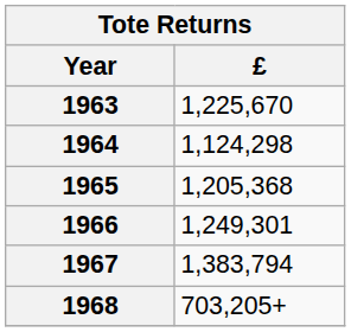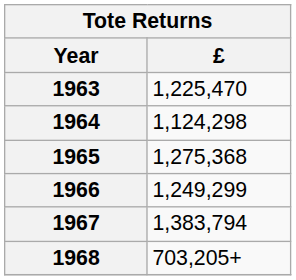 <table class="wikitable">
 <tr>
 <th colspan="6">Tote Returns</th>
 </tr>
 <tr>
 <th width=100>Year</th>
 <th width=100>£</th>
 </tr>
 <tr>
 <th>1963</th>
-<td>1,225,670</td>
+<td>1,225,470</td>
 </tr>
 <tr>
 <th>1964</th>
 <td>1,124,298</td>
 </tr>
 <tr>
 <th>1965</th>
-<td>1,205,368</td>
+<td>1,275,368</td>
 </tr>
 <tr>
 <th>1966</th>
-<td>1,249,301</td>
+<td>1,249,299</td>
 </tr>
 <tr>
 <th>1967</th>
 <td>1,383,794</td>
 </tr>
 <tr>
 <th>1968</th>
 <td>703,205+</td>
 </tr>
 <tr>
 </tr>
 </table>
